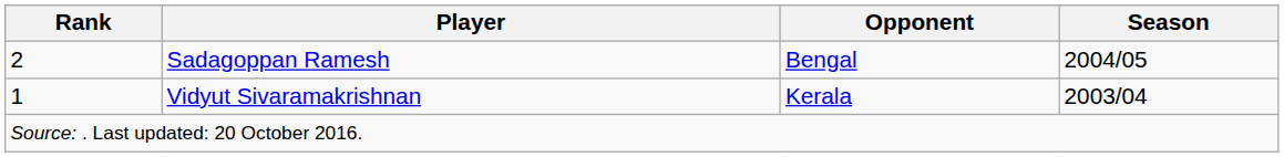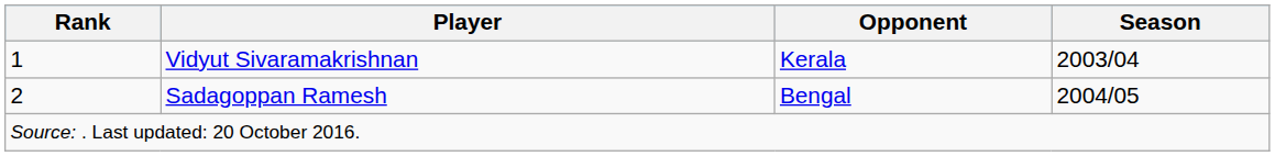 <table class="wikitable" width=70%>
 <tr bgcolor=#87cefa>
 <th>Rank</th>
 <th>Player</th>
 <th>Opponent</th>
 <th>Season</th>
 </tr>
 <tr>
+<td>1</td>
+<td><a href='#'>Vidyut Sivaramakrishnan</a></td>
+<td><a href='#'>Kerala</a></td>
+<td>2003/04</td>
+</tr>
+<tr>
 <td>2</td>
 <td><a href='#'>Sadagoppan Ramesh</a></td>
 <td><a href='#'>Bengal</a></td>
 <td>2004/05</td>
 </tr>
 <tr>
-<td>1</td>
-<td><a href='#'>Vidyut Sivaramakrishnan</a></td>
-<td><a href='#'>Kerala</a></td>
-<td>2003/04</td>
-</tr>
-<tr>
 <td colspan=4><small><em>Source: </em>. Last updated: 20 October 2016.</small></td>
 </tr>
 </table>
